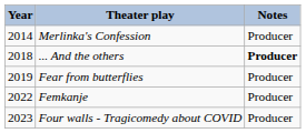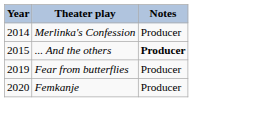 <table class="wikitable" style="font-size:95%;">
 <tr>
 <th style="background:#B0C4DE;">Year</th>
 <th style="background:#B0C4DE;">Theater play</th>
 <th style="background:#B0C4DE;">Notes</th>
 </tr>
 <tr>
 <td>2014</td>
 <td><em>Merlinka's Confession</em></td>
 <td>Producer</td>
 </tr>
 <tr>
-<td>2018</td>
+<td>2015</td>
 <td><em>... And the others</em></td>
 <td><strong>Producer</strong></td>
 </tr>
 <tr>
 <td>2019</td>
 <td><em>Fear from butterflies</em></td>
 <td>Producer</td>
 </tr>
 <tr>
-<td>2022</td>
+<td>2020</td>
 <td><em>Femkanje</em></td>
 <td>Producer</td>
 </tr>
-<tr>
-<td>2023</td>
-<td><em>Four walls - Tragicomedy about COVID</em></td>
-<td>Producer</td>
-</tr>
 </table>
